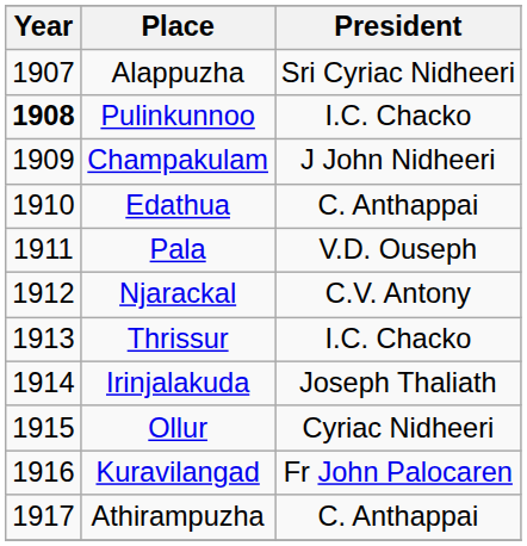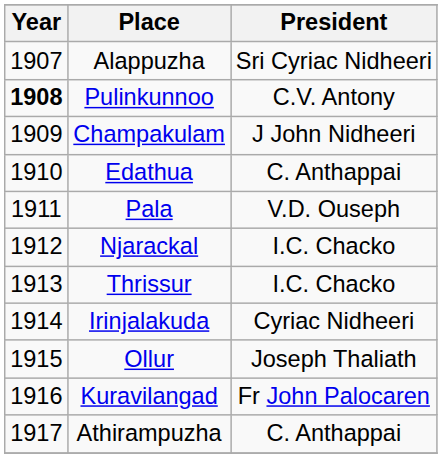 <table class="wikitable" style="text-align:center">
 <tr>
 </tr>
 <tr>
 <th scope=col>Year</th>
 <th scope=col>Place</th>
 <th scope=col>President</th>
 </tr>
 <tr>
 <td>1907</td>
 <td>Alappuzha</td>
 <td>Sri Cyriac Nidheeri</td>
 </tr>
 <tr>
 <td><strong>1908</strong></td>
 <td><a href='#'>Pulinkunnoo</a></td>
-<td>I.C. Chacko</td>
+<td>C.V. Antony</td>
 </tr>
 <tr>
 <td>1909</td>
 <td><a href='#'>Champakulam</a></td>
 <td>J John Nidheeri</td>
 </tr>
 <tr>
 <td>1910</td>
 <td><a href='#'>Edathua</a></td>
 <td>C. Anthappai</td>
 </tr>
 <tr>
 <td>1911</td>
 <td><a href='#'>Pala</a></td>
 <td>V.D. Ouseph</td>
 </tr>
 <tr>
 <td>1912</td>
 <td><a href='#'>Njarackal</a></td>
-<td>C.V. Antony</td>
+<td>I.C. Chacko</td>
 </tr>
 <tr>
 <td>1913</td>
 <td><a href='#'>Thrissur</a></td>
 <td>I.C. Chacko</td>
 </tr>
 <tr>
 <td>1914</td>
 <td><a href='#'>Irinjalakuda</a></td>
-<td>Joseph Thaliath</td>
+<td>Cyriac Nidheeri</td>
 </tr>
 <tr>
 <td>1915</td>
 <td><a href='#'>Ollur</a></td>
-<td>Cyriac Nidheeri</td>
+<td>Joseph Thaliath</td>
 </tr>
 <tr>
 <td>1916</td>
 <td><a href='#'>Kuravilangad</a></td>
 <td>Fr <a href='#'>John Palocaren</a></td>
 </tr>
 <tr>
 <td>1917</td>
 <td>Athirampuzha</td>
 <td>C. Anthappai</td>
 </tr>
 <tr>
 </tr>
 </table>
